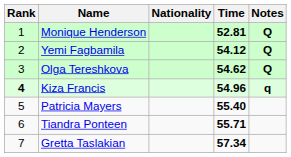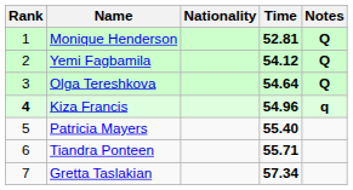 <table class="wikitable sortable" style="text-align:center">
 <tr>
 <th>Rank</th>
 <th>Name</th>
 <th>Nationality</th>
 <th>Time</th>
 <th>Notes</th>
 </tr>
 <tr bgcolor=ccffcc>
 <td>1</td>
 <td align=left><a href='#'>Monique Henderson</a></td>
 <td align=left></td>
 <td><strong>52.81</strong></td>
 <td><strong>Q</strong></td>
 </tr>
 <tr bgcolor=ccffcc>
 <td>2</td>
 <td align=left><a href='#'>Yemi Fagbamila</a></td>
 <td align=left></td>
 <td><strong>54.12</strong></td>
 <td><strong>Q</strong></td>
 </tr>
 <tr bgcolor=ccffcc>
 <td>3</td>
 <td align=left><a href='#'>Olga Tereshkova</a></td>
 <td align=left></td>
-<td><strong>54.62</strong></td>
+<td><strong>54.64</strong></td>
 <td><strong>Q</strong></td>
 </tr>
 <tr bgcolor=ddffdd>
 <td><strong>4</strong></td>
 <td align=left><a href='#'>Kiza Francis</a></td>
 <td align=left></td>
 <td><strong>54.96</strong></td>
 <td><strong>q</strong></td>
 </tr>
 <tr>
 <td>5</td>
 <td align=left><a href='#'>Patricia Mayers</a></td>
 <td align=left></td>
 <td><strong>55.40</strong></td>
 <td></td>
 </tr>
 <tr>
 <td>6</td>
 <td align=left><a href='#'>Tiandra Ponteen</a></td>
 <td align=left></td>
 <td><strong>55.71</strong></td>
 <td></td>
 </tr>
 <tr>
 <td>7</td>
 <td align=left><a href='#'>Gretta Taslakian</a></td>
 <td align=left></td>
 <td><strong>57.34</strong></td>
 <td></td>
 </tr>
 </table>
